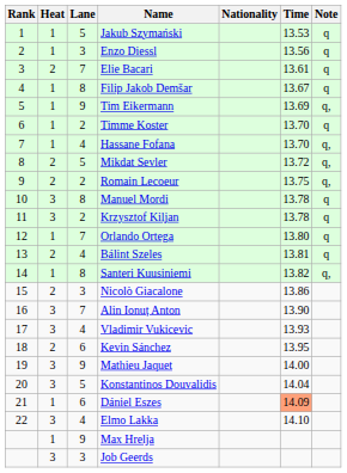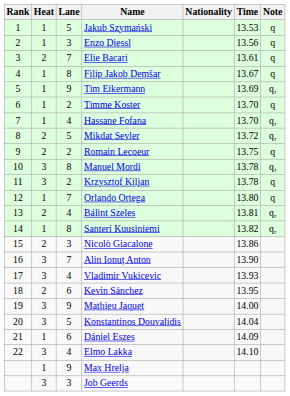 <table class="wikitable sortable" style="text-align:center">
 <tr>
 <th>Rank</th>
 <th>Heat</th>
 <th>Lane</th>
 <th>Name</th>
 <th>Nationality</th>
 <th>Time</th>
 <th>Note</th>
 </tr>
 <tr bgcolor=ddffdd>
 <td>1</td>
 <td>1</td>
 <td>5</td>
 <td align=left><a href='#'>Jakub Szymański</a></td>
 <td align=left></td>
 <td>13.53</td>
 <td>q</td>
 </tr>
 <tr bgcolor=ddffdd>
 <td>2</td>
 <td>1</td>
 <td>3</td>
 <td align=left><a href='#'>Enzo Diessl</a></td>
 <td align=left></td>
 <td>13.56</td>
 <td>q</td>
 </tr>
 <tr bgcolor=ddffdd>
 <td>3</td>
 <td>2</td>
 <td>7</td>
 <td align=left><a href='#'>Elie Bacari</a></td>
 <td align=left></td>
 <td>13.61</td>
 <td>q</td>
 </tr>
 <tr bgcolor=ddffdd>
 <td>4</td>
 <td>1</td>
 <td>8</td>
 <td align=left><a href='#'>Filip Jakob Demšar</a></td>
 <td align=left></td>
 <td>13.67</td>
 <td>q</td>
 </tr>
 <tr bgcolor=ddffdd>
 <td>5</td>
 <td>1</td>
 <td>9</td>
 <td align=left><a href='#'>Tim Eikermann</a></td>
 <td align=left></td>
 <td>13.69</td>
 <td>q, </td>
 </tr>
 <tr bgcolor=ddffdd>
 <td>6</td>
 <td>1</td>
 <td>2</td>
 <td align=left><a href='#'>Timme Koster</a></td>
 <td align=left></td>
 <td>13.70</td>
 <td>q</td>
 </tr>
 <tr bgcolor=ddffdd>
 <td>7</td>
 <td>1</td>
 <td>4</td>
 <td align=left><a href='#'>Hassane Fofana</a></td>
 <td align=left></td>
 <td>13.70</td>
 <td>q, </td>
 </tr>
 <tr bgcolor=ddffdd>
 <td>8</td>
 <td>2</td>
 <td>5</td>
 <td align=left><a href='#'>Mikdat Sevler</a></td>
 <td align=left></td>
 <td>13.72</td>
 <td>q, </td>
 </tr>
 <tr bgcolor=ddffdd>
 <td>9</td>
 <td>2</td>
 <td>2</td>
 <td align=left><a href='#'>Romain Lecoeur</a></td>
 <td align=left></td>
 <td>13.75</td>
-<td>q, </td>
+<td>q</td>
 </tr>
 <tr bgcolor=ddffdd>
 <td>10</td>
 <td>3</td>
 <td>8</td>
 <td align=left><a href='#'>Manuel Mordi</a></td>
 <td align=left></td>
 <td>13.78</td>
-<td>q</td>
+<td>q, </td>
 </tr>
 <tr bgcolor=ddffdd>
 <td>11</td>
 <td>3</td>
 <td>2</td>
 <td align=left><a href='#'>Krzysztof Kiljan</a></td>
 <td align=left></td>
 <td>13.78</td>
 <td>q</td>
 </tr>
 <tr bgcolor=ddffdd>
 <td>12</td>
 <td>1</td>
 <td>7</td>
 <td align=left><a href='#'>Orlando Ortega</a></td>
 <td align=left></td>
 <td>13.80</td>
 <td>q</td>
 </tr>
 <tr bgcolor=ddffdd>
 <td>13</td>
 <td>2</td>
 <td>4</td>
 <td align=left><a href='#'>Bálint Szeles</a></td>
 <td align=left></td>
 <td>13.81</td>
-<td>q</td>
+<td>q, </td>
 </tr>
 <tr bgcolor=ddffdd>
 <td>14</td>
 <td>1</td>
 <td>8</td>
 <td align=left><a href='#'>Santeri Kuusiniemi</a></td>
 <td align=left></td>
 <td>13.82</td>
 <td>q, </td>
 </tr>
 <tr>
 <td>15</td>
 <td>2</td>
 <td>3</td>
 <td align=left><a href='#'>Nicolò Giacalone</a></td>
 <td align=left></td>
 <td>13.86</td>
 <td></td>
 </tr>
 <tr>
 <td>16</td>
 <td>3</td>
 <td>7</td>
 <td align=left><a href='#'>Alin Ionuț Anton</a></td>
 <td align=left></td>
 <td>13.90</td>
 <td></td>
 </tr>
 <tr>
 <td>17</td>
 <td>3</td>
 <td>4</td>
 <td align=left><a href='#'>Vladimir Vukicevic</a></td>
 <td align=left></td>
 <td>13.93</td>
 <td></td>
 </tr>
 <tr>
 <td>18</td>
 <td>2</td>
 <td>6</td>
 <td align=left><a href='#'>Kevin Sánchez</a></td>
 <td align=left></td>
 <td>13.95</td>
 <td></td>
 </tr>
 <tr>
 <td>19</td>
 <td>3</td>
 <td>9</td>
 <td align=left><a href='#'>Mathieu Jaquet</a></td>
 <td align=left></td>
 <td>14.00</td>
 <td></td>
 </tr>
 <tr>
 <td>20</td>
 <td>3</td>
 <td>5</td>
 <td align=left><a href='#'>Konstantinos Douvalidis</a></td>
 <td align=left></td>
 <td>14.04</td>
 <td></td>
 </tr>
 <tr>
 <td>21</td>
 <td>1</td>
 <td>6</td>
 <td align=left><a href='#'>Dániel Eszes</a></td>
 <td align=left></td>
-<td style="background: lightsalmon;">14.09</td>
+<td>14.09</td>
 <td></td>
 </tr>
 <tr>
 <td>22</td>
 <td>3</td>
 <td>4</td>
 <td align=left><a href='#'>Elmo Lakka</a></td>
 <td align=left></td>
 <td>14.10</td>
 <td></td>
 </tr>
 <tr>
 <td></td>
 <td>1</td>
 <td>9</td>
 <td align=left><a href='#'>Max Hrelja</a></td>
 <td align=left></td>
 <td></td>
 <td></td>
 </tr>
 <tr>
 <td></td>
 <td>3</td>
 <td>3</td>
 <td align=left><a href='#'>Job Geerds</a></td>
 <td align=left></td>
 <td></td>
 <td></td>
 </tr>
 </table>
